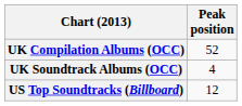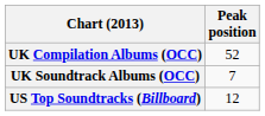 <table class="wikitable sortable plainrowheaders" style="text-align:center">
 <tr>
 <th scope="col">Chart (2013)</th>
 <th scope="col">Peak<br>position</th>
 </tr>
 <tr>
 <th scope="row">UK <a href='#'>Compilation Albums</a> (<a href='#'>OCC</a>)</th>
 <td>52</td>
 </tr>
 <tr>
 <th scope="row">UK Soundtrack Albums (<a href='#'>OCC</a>)</th>
-<td>4</td>
+<td>7</td>
 </tr>
 <tr>
 <th scope="row">US <a href='#'>Top Soundtracks</a> (<em><a href='#'>Billboard</a></em>)</th>
 <td>12</td>
 </tr>
 </table>
